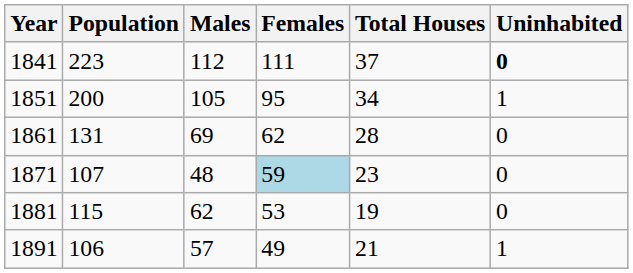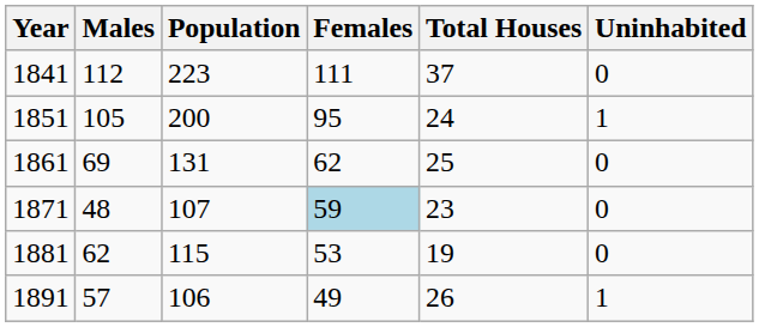 <table class="wikitable">
 <tr>
 <th>Year</th>
+<th>Males</th>
 <th>Population</th>
-<th>Males</th>
 <th>Females</th>
 <th>Total Houses</th>
 <th>Uninhabited</th>
 </tr>
 <tr>
 <td>1841</td>
+<td>112</td>
 <td>223</td>
-<td>112</td>
 <td>111</td>
 <td>37</td>
-<td><strong>0</strong></td>
+<td>0</td>
 </tr>
 <tr>
 <td>1851</td>
+<td>105</td>
 <td>200</td>
-<td>105</td>
 <td>95</td>
-<td>34</td>
+<td>24</td>
 <td>1</td>
 </tr>
 <tr>
 <td>1861</td>
+<td>69</td>
 <td>131</td>
-<td>69</td>
 <td>62</td>
-<td>28</td>
+<td>25</td>
 <td>0</td>
 </tr>
 <tr>
 <td>1871</td>
+<td>48</td>
 <td>107</td>
-<td>48</td>
 <td style="background: lightblue;">59</td>
 <td>23</td>
 <td>0</td>
 </tr>
 <tr>
 <td>1881</td>
+<td>62</td>
 <td>115</td>
-<td>62</td>
 <td>53</td>
 <td>19</td>
 <td>0</td>
 </tr>
 <tr>
 <td>1891</td>
+<td>57</td>
 <td>106</td>
-<td>57</td>
 <td>49</td>
-<td>21</td>
+<td>26</td>
 <td>1</td>
 </tr>
 </table>
